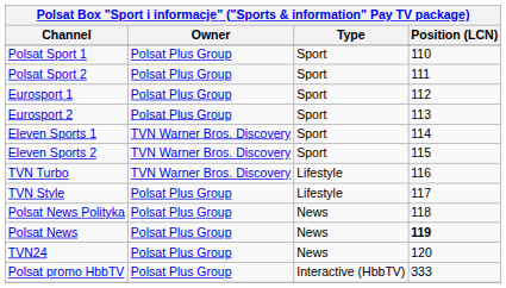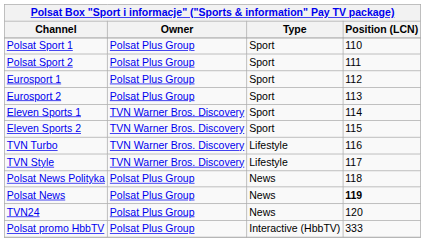 <table class="wikitable" style="font-size: 90%">
 <tr>
 <th colspan="13"><a href='#'>Polsat Box "Sport i informacje" ("Sports & information" Pay TV package)</a></th>
 </tr>
 <tr>
 <th>Channel</th>
 <th>Owner</th>
 <th>Type</th>
 <th>Position (LCN)</th>
 </tr>
 <tr>
 </tr>
 <tr>
 <td><a href='#'>Polsat Sport 1</a></td>
 <td><a href='#'>Polsat Plus Group</a></td>
 <td>Sport</td>
 <td>110</td>
 </tr>
 <tr>
 <td><a href='#'>Polsat Sport 2</a></td>
 <td><a href='#'>Polsat Plus Group</a></td>
 <td>Sport</td>
 <td>111</td>
 </tr>
 <tr>
 <td><a href='#'>Eurosport 1</a></td>
 <td><a href='#'>Polsat Plus Group</a></td>
 <td>Sport</td>
 <td>112</td>
 </tr>
 <tr>
 <td><a href='#'>Eurosport 2</a></td>
 <td><a href='#'>Polsat Plus Group</a></td>
 <td>Sport</td>
 <td>113</td>
 </tr>
 <tr>
 <td><a href='#'>Eleven Sports 1</a></td>
 <td><a href='#'>TVN Warner Bros. Discovery</a></td>
 <td>Sport</td>
 <td>114</td>
 </tr>
 <tr>
 <td><a href='#'>Eleven Sports 2</a></td>
 <td><a href='#'>TVN Warner Bros. Discovery</a></td>
 <td>Sport</td>
 <td>115</td>
 </tr>
 <tr>
 <td><a href='#'>TVN Turbo</a></td>
 <td><a href='#'>TVN Warner Bros. Discovery</a></td>
 <td>Lifestyle</td>
 <td>116</td>
 </tr>
 <tr>
 <td><a href='#'>TVN Style</a></td>
-<td><a href='#'>Polsat Plus Group</a></td>
+<td><a href='#'>TVN Warner Bros. Discovery</a></td>
 <td>Lifestyle</td>
 <td>117</td>
 </tr>
 <tr>
 <td><a href='#'>Polsat News Polityka</a></td>
 <td><a href='#'>Polsat Plus Group</a></td>
 <td>News</td>
 <td>118</td>
 </tr>
 <tr>
 <td><a href='#'>Polsat News</a></td>
 <td><a href='#'>Polsat Plus Group</a></td>
 <td>News</td>
 <td><strong>119</strong></td>
 </tr>
 <tr>
 <td><a href='#'>TVN24</a></td>
 <td><a href='#'>Polsat Plus Group</a></td>
 <td>News</td>
 <td>120</td>
 </tr>
 <tr>
 <td><a href='#'>Polsat promo HbbTV</a></td>
 <td><a href='#'>Polsat Plus Group</a></td>
 <td>Interactive (HbbTV)</td>
 <td>333</td>
 </tr>
 <tr>
 </tr>
 </table>
